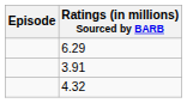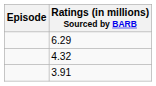 <table class="wikitable">
 <tr>
 <th>Episode</th>
 <th>Ratings (in millions)<br> <small> Sourced by <a href='#'>BARB</a></small></th>
 </tr>
 <tr>
 <td></td>
 <td>6.29</td>
 </tr>
 <tr>
 <td></td>
-<td>3.91</td>
+<td>4.32</td>
 </tr>
 <tr>
 <td></td>
-<td>4.32</td>
+<td>3.91</td>
 </tr>
 </table>
